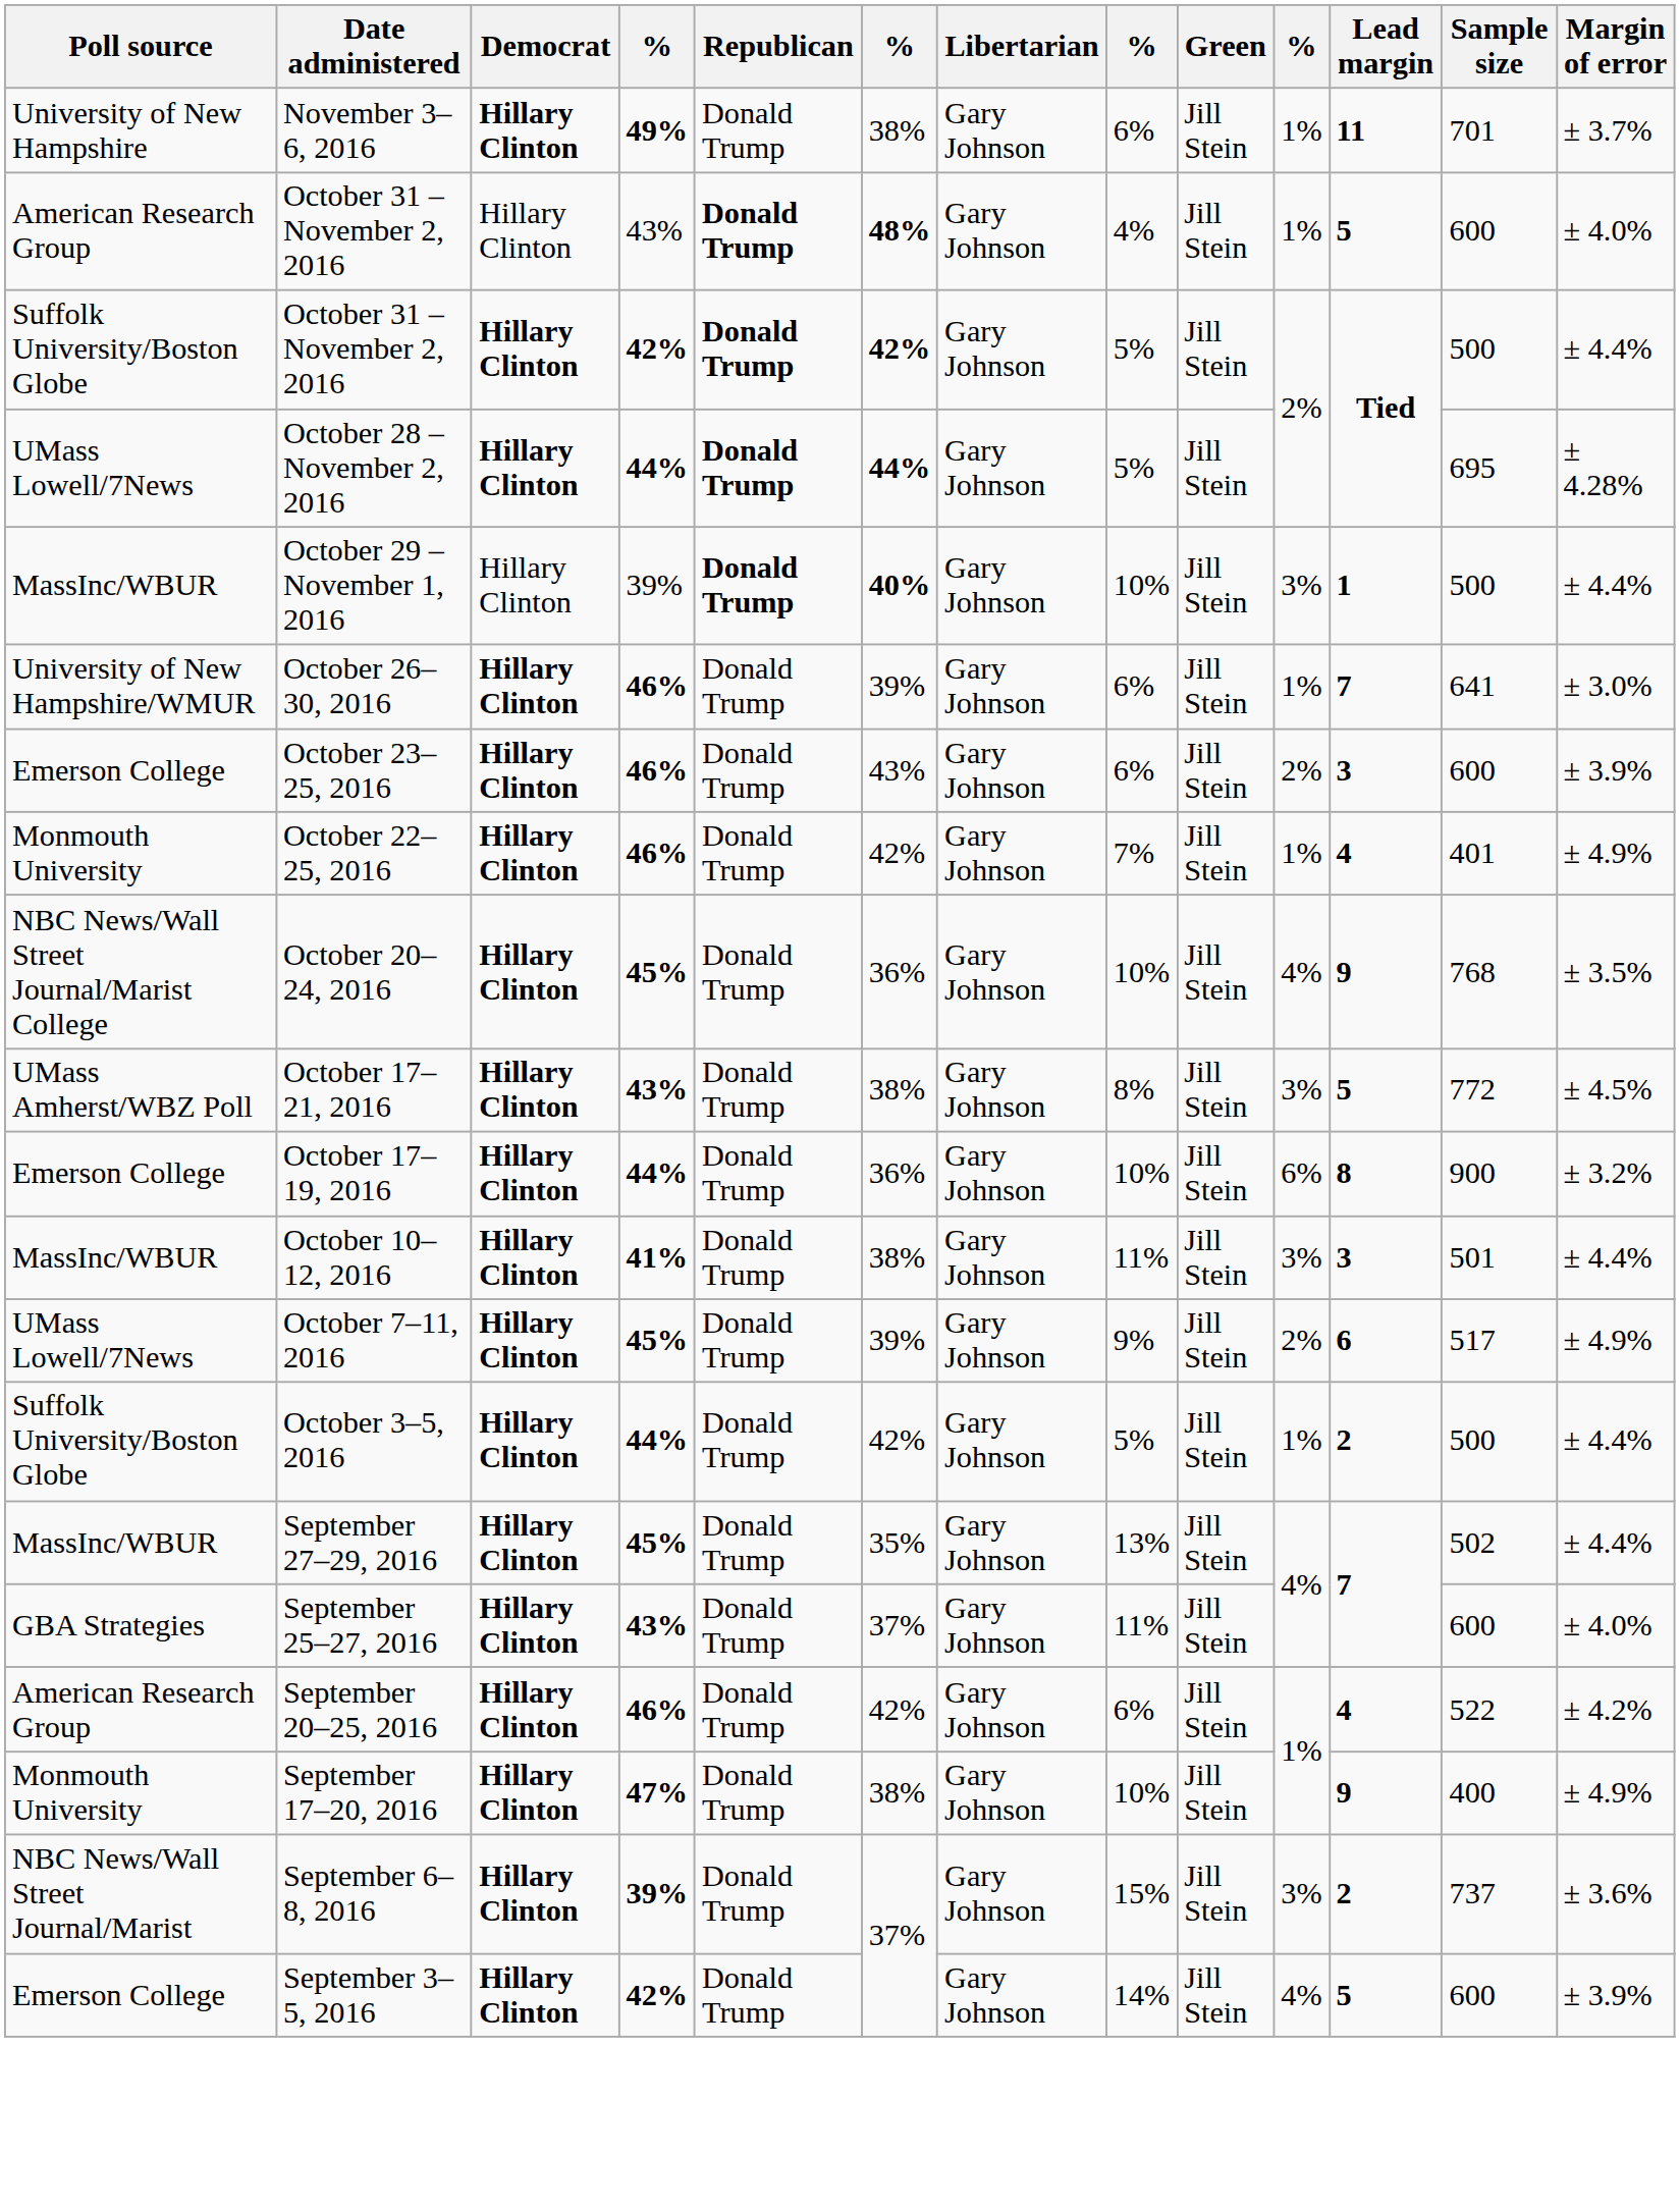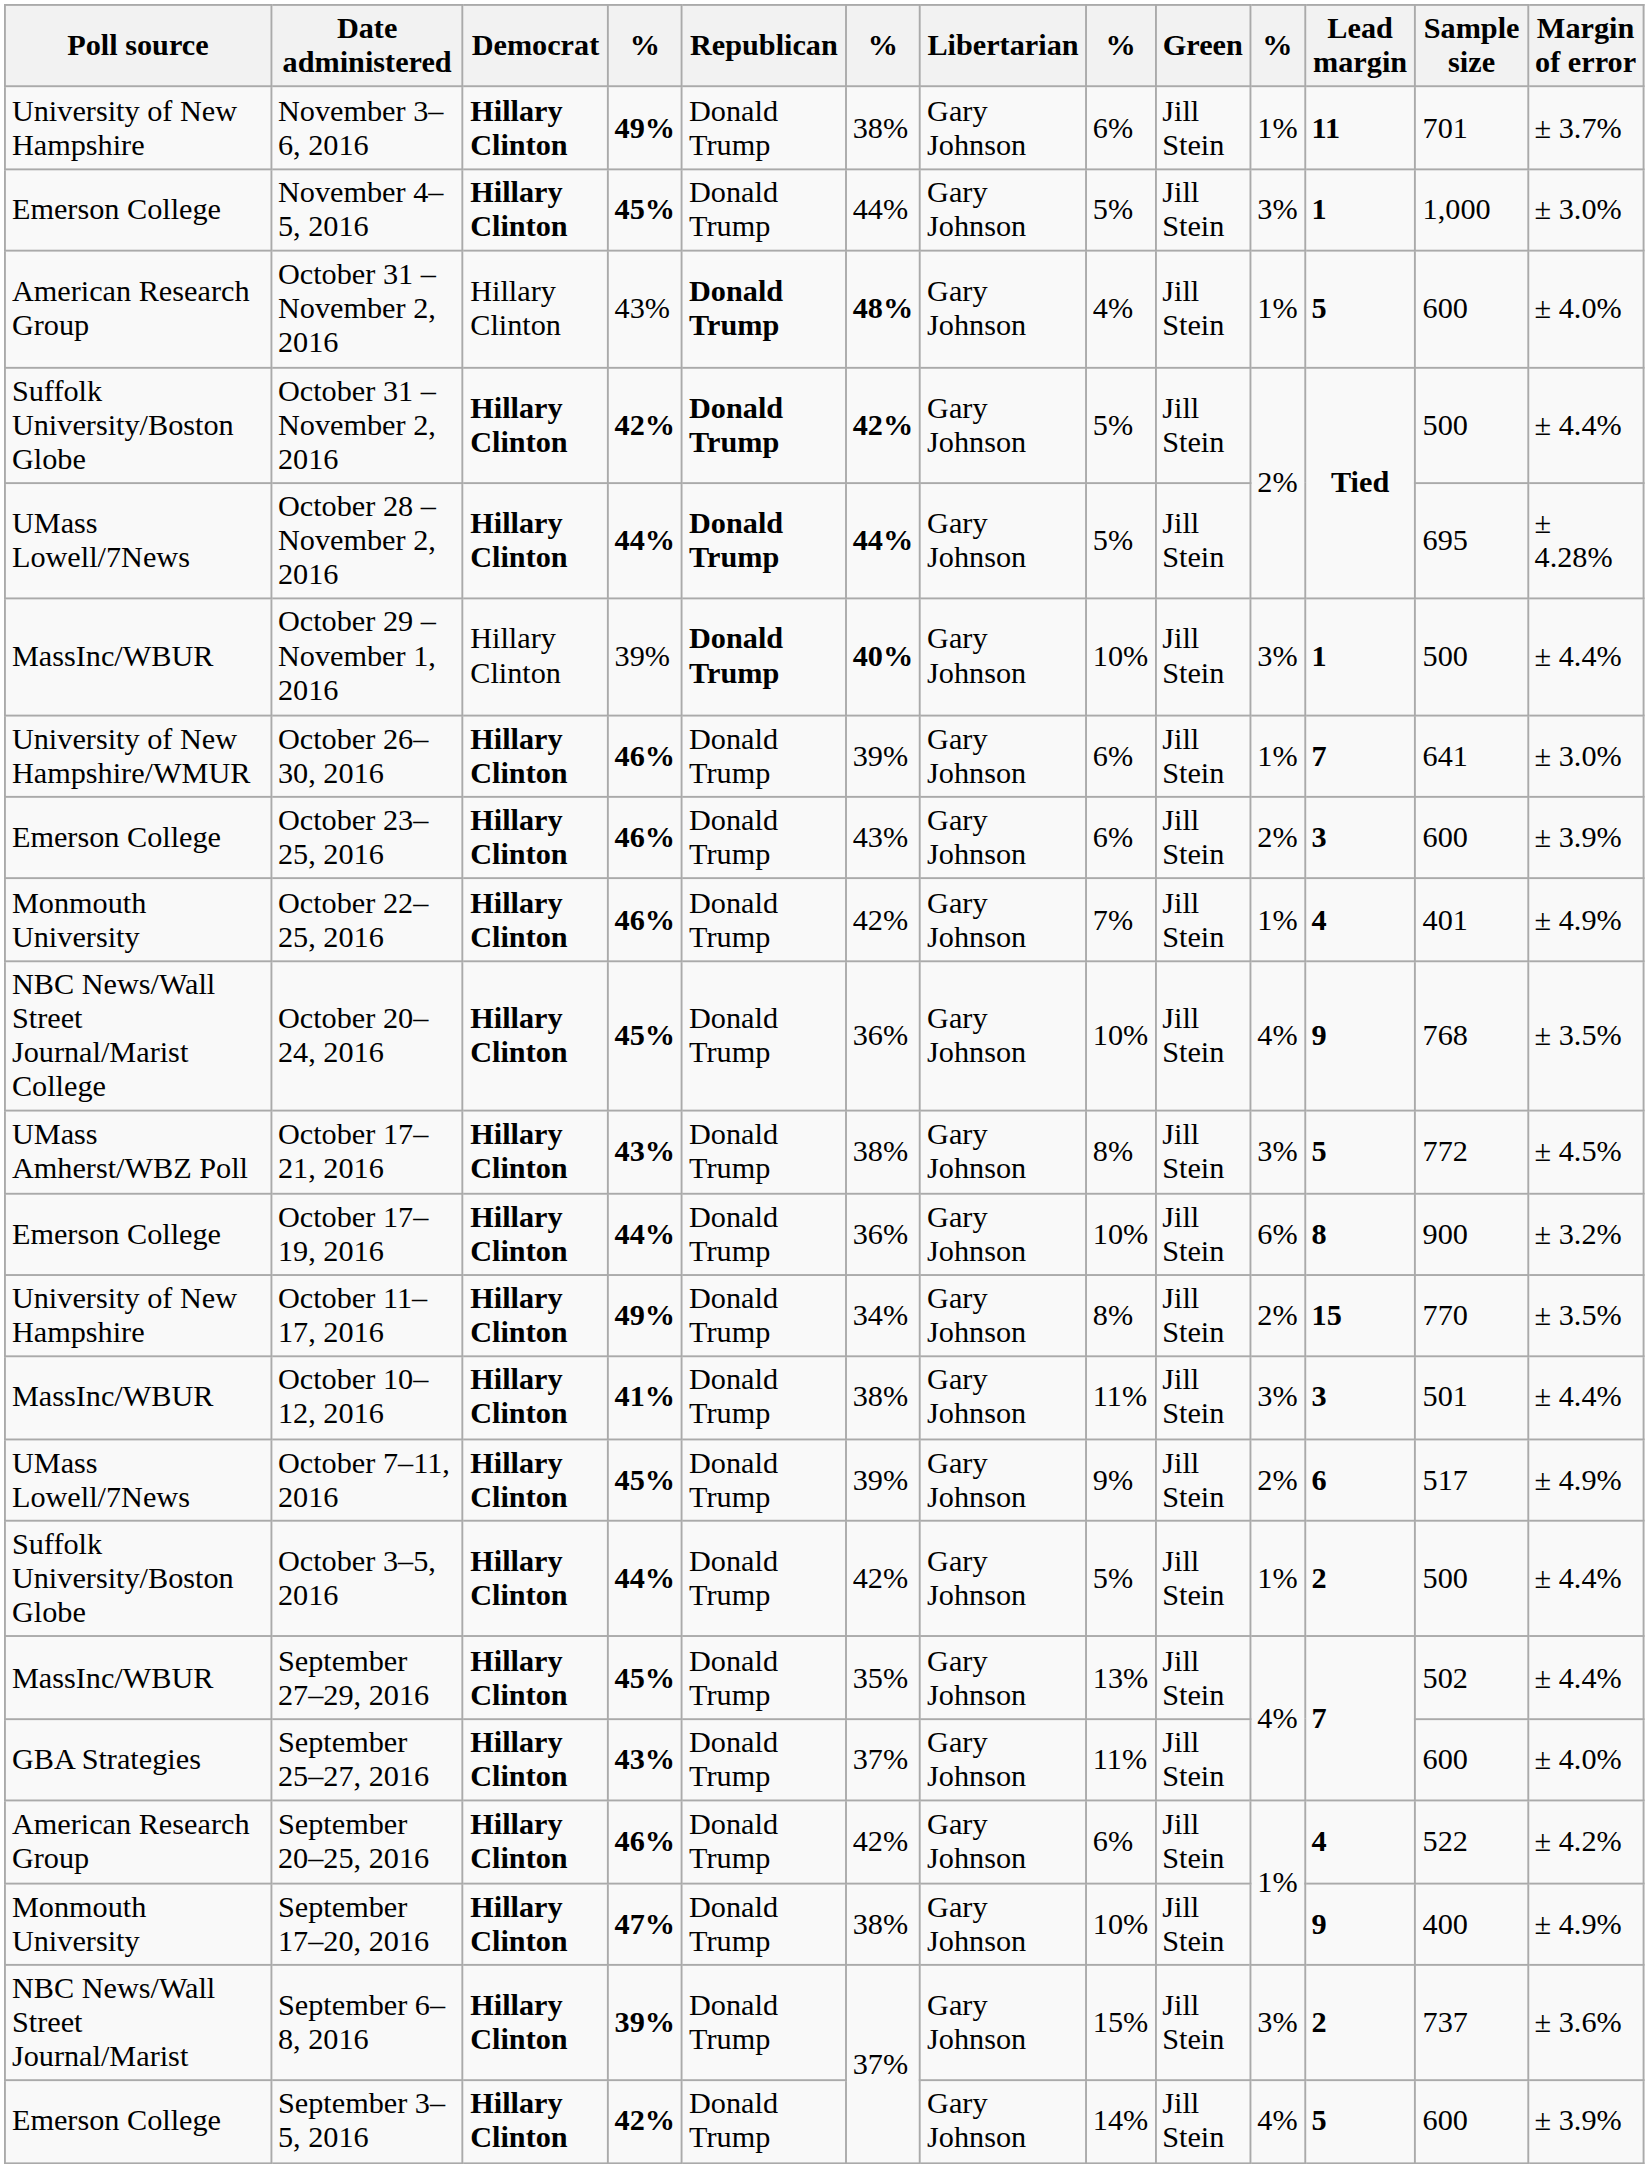 <table class="wikitable">
 <tr>
 <th>Poll source</th>
 <th>Date administered</th>
 <th>Democrat</th>
 <th>%</th>
 <th>Republican</th>
 <th>%</th>
 <th>Libertarian</th>
 <th>%</th>
 <th>Green</th>
 <th>%</th>
 <th>Lead margin</th>
 <th>Sample size</th>
 <th>Margin of error</th>
 </tr>
 <tr>
 <td>University of New Hampshire</td>
 <td>November 3–6, 2016</td>
 <td><strong>Hillary Clinton</strong></td>
 <td><strong>49%</strong></td>
 <td>Donald Trump</td>
 <td>38%</td>
 <td>Gary Johnson</td>
 <td>6%</td>
 <td>Jill Stein</td>
 <td>1%</td>
 <td><strong>11</strong></td>
 <td>701</td>
 <td>± 3.7%</td>
+</tr>
+<tr>
+<td>Emerson College</td>
+<td>November 4–5, 2016</td>
+<td><strong>Hillary Clinton</strong></td>
+<td><strong>45%</strong></td>
+<td>Donald Trump</td>
+<td>44%</td>
+<td>Gary Johnson</td>
+<td>5%</td>
+<td>Jill Stein</td>
+<td>3%</td>
+<td><strong>1</strong></td>
+<td>1,000</td>
+<td>± 3.0%</td>
 </tr>
 <tr>
 <td>American Research Group</td>
 <td>October 31 – November 2, 2016</td>
 <td>Hillary Clinton</td>
 <td>43%</td>
 <td><strong>Donald Trump</strong></td>
 <td><strong>48%</strong></td>
 <td>Gary Johnson</td>
 <td>4%</td>
 <td>Jill Stein</td>
 <td>1%</td>
 <td><strong>5</strong></td>
 <td>600</td>
 <td>± 4.0%</td>
 </tr>
 <tr>
 <td>Suffolk University/Boston Globe</td>
 <td>October 31 – November 2, 2016</td>
 <td><strong>Hillary Clinton</strong></td>
 <td><strong>42%</strong></td>
 <td><strong>Donald Trump</strong></td>
 <td><strong>42%</strong></td>
 <td>Gary Johnson</td>
 <td>5%</td>
 <td>Jill Stein</td>
 <td rowspan="2">2%</td>
 <td rowspan="2" align="center"><strong>Tied</strong></td>
 <td>500</td>
 <td>± 4.4%</td>
 </tr>
 <tr>
 <td>UMass Lowell/7News</td>
 <td>October 28 – November 2, 2016</td>
 <td><strong>Hillary Clinton</strong></td>
 <td><strong>44%</strong></td>
 <td><strong>Donald Trump</strong></td>
 <td><strong>44%</strong></td>
 <td>Gary Johnson</td>
 <td>5%</td>
 <td>Jill Stein</td>
 <td>695</td>
 <td>± 4.28%</td>
 </tr>
 <tr>
 <td>MassInc/WBUR</td>
 <td>October 29 – November 1, 2016</td>
 <td>Hillary Clinton</td>
 <td>39%</td>
 <td><strong>Donald Trump</strong></td>
 <td><strong>40%</strong></td>
 <td>Gary Johnson</td>
 <td>10%</td>
 <td>Jill Stein</td>
 <td>3%</td>
 <td><strong>1</strong></td>
 <td>500</td>
 <td>± 4.4%</td>
 </tr>
 <tr>
 <td>University of New Hampshire/WMUR</td>
 <td>October 26–30, 2016</td>
 <td><strong>Hillary Clinton</strong></td>
 <td><strong>46%</strong></td>
 <td>Donald Trump</td>
 <td>39%</td>
 <td>Gary Johnson</td>
 <td>6%</td>
 <td>Jill Stein</td>
 <td>1%</td>
 <td><strong>7</strong></td>
 <td>641</td>
 <td>± 3.0%</td>
 </tr>
 <tr>
 <td>Emerson College</td>
 <td>October 23–25, 2016</td>
 <td><strong>Hillary Clinton</strong></td>
 <td><strong>46%</strong></td>
 <td>Donald Trump</td>
 <td>43%</td>
 <td>Gary Johnson</td>
 <td>6%</td>
 <td>Jill Stein</td>
 <td>2%</td>
 <td><strong>3</strong></td>
 <td>600</td>
 <td>± 3.9%</td>
 </tr>
 <tr>
 <td>Monmouth University</td>
 <td>October 22–25, 2016</td>
 <td><strong>Hillary Clinton</strong></td>
 <td><strong>46%</strong></td>
 <td>Donald Trump</td>
 <td>42%</td>
 <td>Gary Johnson</td>
 <td>7%</td>
 <td>Jill Stein</td>
 <td>1%</td>
 <td><strong>4</strong></td>
 <td>401</td>
 <td>± 4.9%</td>
 </tr>
 <tr>
 <td>NBC News/Wall Street Journal/Marist College</td>
 <td>October 20–24, 2016</td>
 <td><strong>Hillary Clinton</strong></td>
 <td><strong>45%</strong></td>
 <td>Donald Trump</td>
 <td>36%</td>
 <td>Gary Johnson</td>
 <td>10%</td>
 <td>Jill Stein</td>
 <td>4%</td>
 <td><strong>9</strong></td>
 <td>768</td>
 <td>± 3.5%</td>
 </tr>
 <tr>
 <td>UMass Amherst/WBZ Poll</td>
 <td>October 17–21, 2016</td>
 <td><strong>Hillary Clinton</strong></td>
 <td><strong>43%</strong></td>
 <td>Donald Trump</td>
 <td>38%</td>
 <td>Gary Johnson</td>
 <td>8%</td>
 <td>Jill Stein</td>
 <td>3%</td>
 <td><strong>5</strong></td>
 <td>772</td>
 <td>± 4.5%</td>
 </tr>
 <tr>
 <td>Emerson College</td>
 <td>October 17–19, 2016</td>
 <td><strong>Hillary Clinton</strong></td>
 <td><strong>44%</strong></td>
 <td>Donald Trump</td>
 <td>36%</td>
 <td>Gary Johnson</td>
 <td>10%</td>
 <td>Jill Stein</td>
 <td>6%</td>
 <td><strong>8</strong></td>
 <td>900</td>
 <td>± 3.2%</td>
 </tr>
 <tr>
+<td>University of New Hampshire</td>
+<td>October 11–17, 2016</td>
+<td><strong>Hillary Clinton</strong></td>
+<td><strong>49%</strong></td>
+<td>Donald Trump</td>
+<td>34%</td>
+<td>Gary Johnson</td>
+<td>8%</td>
+<td>Jill Stein</td>
+<td>2%</td>
+<td><strong>15</strong></td>
+<td>770</td>
+<td>± 3.5%</td>
+</tr>
+<tr>
 <td>MassInc/WBUR</td>
 <td>October 10–12, 2016</td>
 <td><strong>Hillary Clinton</strong></td>
 <td><strong>41%</strong></td>
 <td>Donald Trump</td>
 <td>38%</td>
 <td>Gary Johnson</td>
 <td>11%</td>
 <td>Jill Stein</td>
 <td>3%</td>
 <td><strong>3</strong></td>
 <td>501</td>
 <td>± 4.4%</td>
 </tr>
 <tr>
 <td>UMass Lowell/7News</td>
 <td>October 7–11, 2016</td>
 <td><strong>Hillary Clinton</strong></td>
 <td><strong>45%</strong></td>
 <td>Donald Trump</td>
 <td>39%</td>
 <td>Gary Johnson</td>
 <td>9%</td>
 <td>Jill Stein</td>
 <td>2%</td>
 <td><strong>6</strong></td>
 <td>517</td>
 <td>± 4.9%</td>
 </tr>
 <tr>
 <td>Suffolk University/Boston Globe</td>
 <td>October 3–5, 2016</td>
 <td><strong>Hillary Clinton</strong></td>
 <td><strong>44%</strong></td>
 <td>Donald Trump</td>
 <td>42%</td>
 <td>Gary Johnson</td>
 <td>5%</td>
 <td>Jill Stein</td>
 <td>1%</td>
 <td><strong>2</strong></td>
 <td>500</td>
 <td>± 4.4%</td>
 </tr>
 <tr>
 <td>MassInc/WBUR</td>
 <td>September 27–29, 2016</td>
 <td><strong>Hillary Clinton</strong></td>
 <td><strong>45%</strong></td>
 <td>Donald Trump</td>
 <td>35%</td>
 <td>Gary Johnson</td>
 <td>13%</td>
 <td>Jill Stein</td>
 <td rowspan="2">4%</td>
 <td rowspan="2" ><strong>7</strong></td>
 <td>502</td>
 <td>± 4.4%</td>
 </tr>
 <tr>
 <td>GBA Strategies</td>
 <td>September 25–27, 2016</td>
 <td><strong>Hillary Clinton</strong></td>
 <td><strong>43%</strong></td>
 <td>Donald Trump</td>
 <td>37%</td>
 <td>Gary Johnson</td>
 <td>11%</td>
 <td>Jill Stein</td>
 <td>600</td>
 <td>± 4.0%</td>
 </tr>
 <tr>
 <td>American Research Group</td>
 <td>September 20–25, 2016</td>
 <td><strong>Hillary Clinton</strong></td>
 <td><strong>46%</strong></td>
 <td>Donald Trump</td>
 <td>42%</td>
 <td>Gary Johnson</td>
 <td>6%</td>
 <td>Jill Stein</td>
 <td rowspan="2">1%</td>
 <td><strong>4</strong></td>
 <td>522</td>
 <td>± 4.2%</td>
 </tr>
 <tr>
 <td>Monmouth University</td>
 <td>September 17–20, 2016</td>
 <td><strong>Hillary Clinton</strong></td>
 <td><strong>47%</strong></td>
 <td>Donald Trump</td>
 <td>38%</td>
 <td>Gary Johnson</td>
 <td>10%</td>
 <td>Jill Stein</td>
 <td><strong>9</strong></td>
 <td>400</td>
 <td>± 4.9%</td>
 </tr>
 <tr>
 <td>NBC News/Wall Street Journal/Marist</td>
 <td>September 6–8, 2016</td>
 <td><strong>Hillary Clinton</strong></td>
 <td><strong>39%</strong></td>
 <td>Donald Trump</td>
 <td rowspan="2">37%</td>
 <td>Gary Johnson</td>
 <td>15%</td>
 <td>Jill Stein</td>
 <td>3%</td>
 <td><strong>2</strong></td>
 <td>737</td>
 <td>± 3.6%</td>
 </tr>
 <tr>
 <td>Emerson College</td>
 <td>September 3–5, 2016</td>
 <td><strong>Hillary Clinton</strong></td>
 <td><strong>42%</strong></td>
 <td>Donald Trump</td>
 <td>Gary Johnson</td>
 <td>14%</td>
 <td>Jill Stein</td>
 <td>4%</td>
 <td><strong>5</strong></td>
 <td>600</td>
 <td>± 3.9%</td>
 </tr>
 </table>
